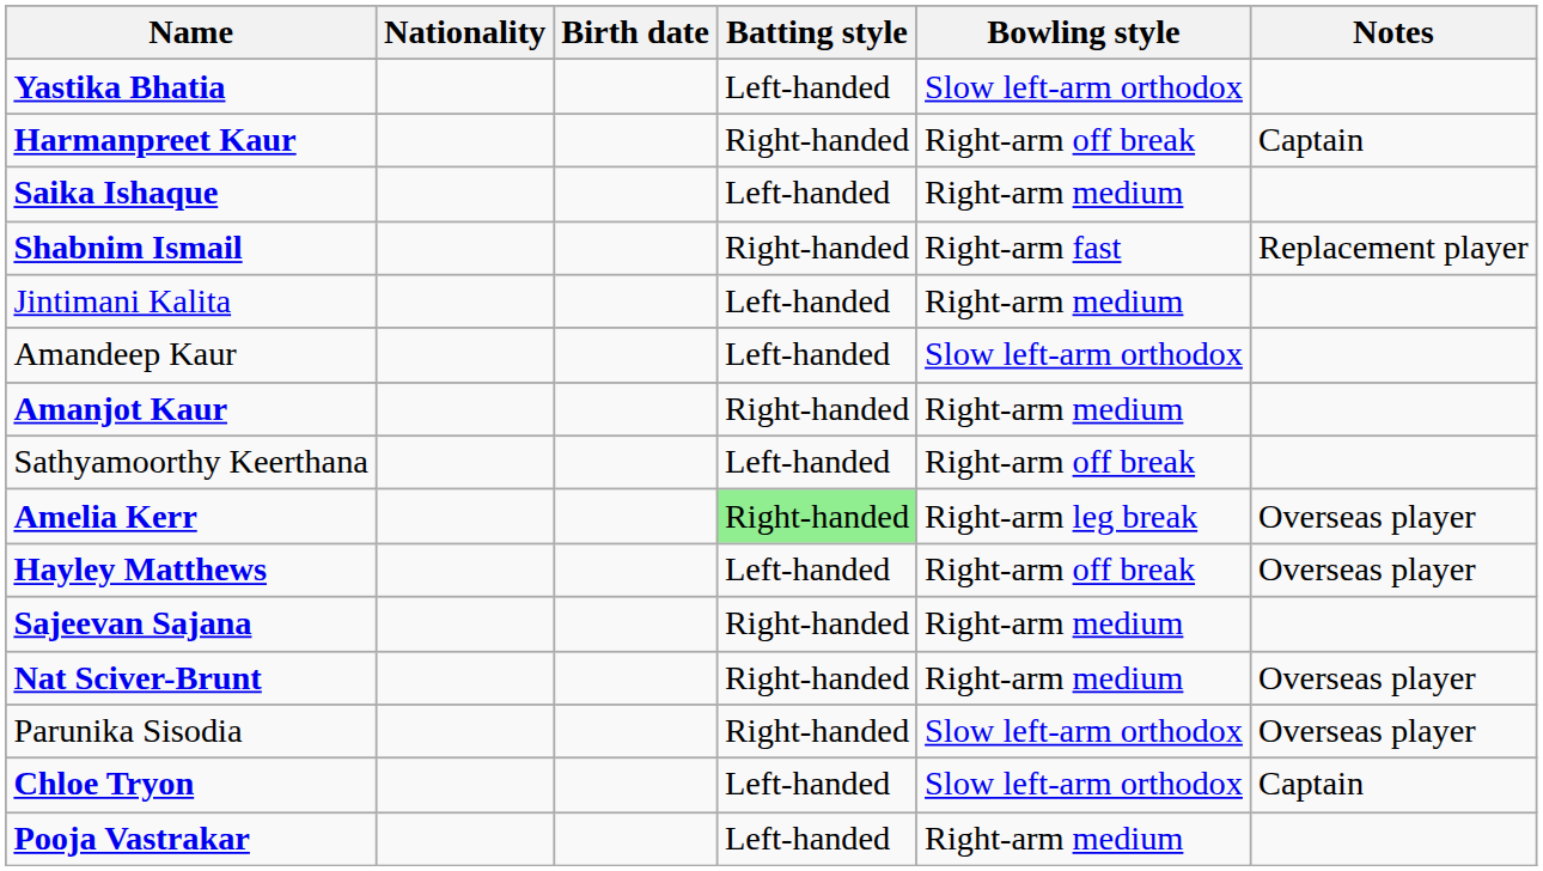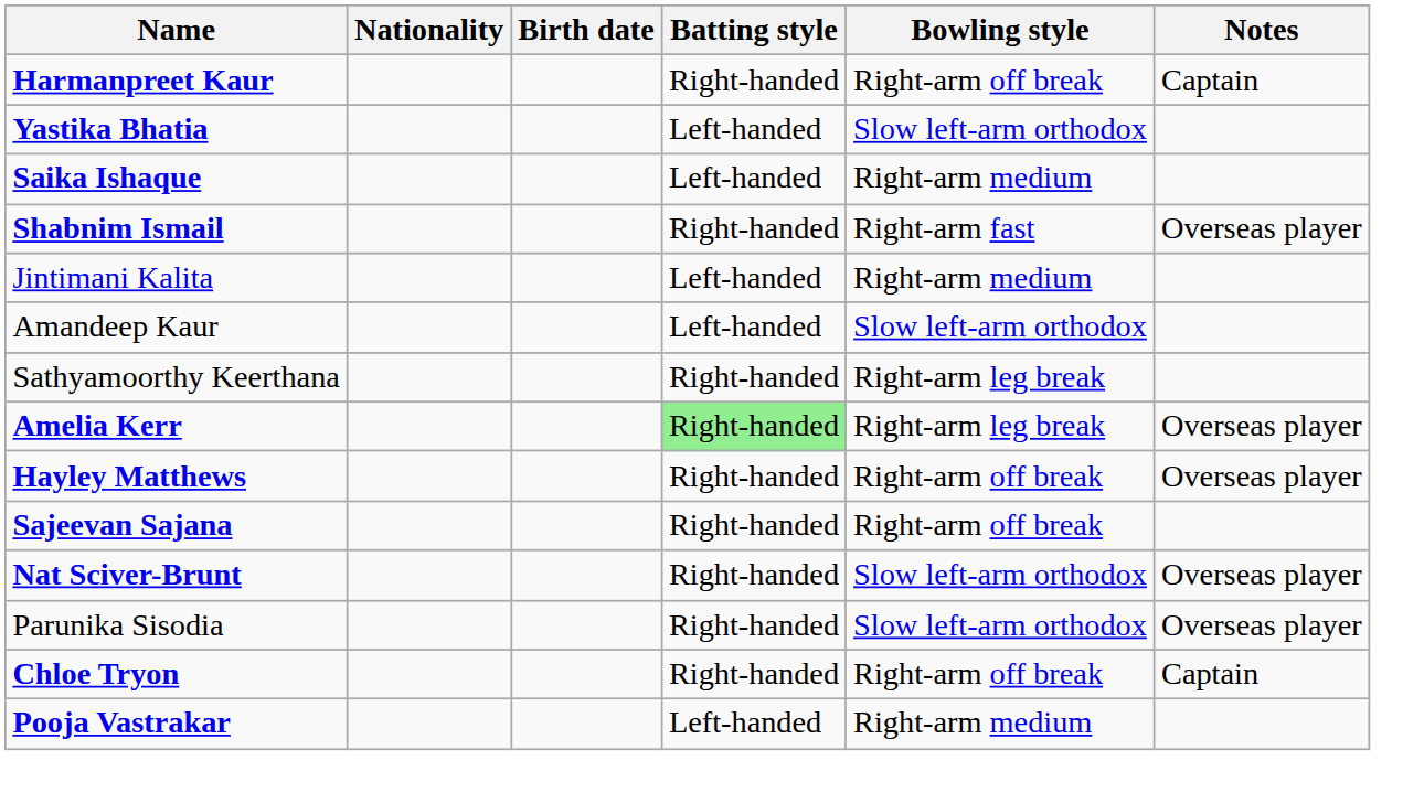 <table class="wikitable">
 <tr>
 <th>Name</th>
 <th>Nationality</th>
 <th>Birth date</th>
 <th>Batting style</th>
 <th>Bowling style</th>
 <th>Notes</th>
 </tr>
 <tr>
+<td><strong><a href='#'>Harmanpreet Kaur</a></strong></td>
+<td></td>
+<td></td>
+<td>Right-handed</td>
+<td>Right-arm <a href='#'>off break</a></td>
+<td>Captain</td>
+</tr>
+<tr>
 <td><strong><a href='#'>Yastika Bhatia</a></strong></td>
 <td></td>
 <td></td>
 <td>Left-handed</td>
 <td><a href='#'>Slow left-arm orthodox</a></td>
 <td></td>
-</tr>
-<tr>
-<td><strong><a href='#'>Harmanpreet Kaur</a></strong></td>
-<td></td>
-<td></td>
-<td>Right-handed</td>
-<td>Right-arm <a href='#'>off break</a></td>
-<td>Captain</td>
 </tr>
 <tr>
 <td><strong><a href='#'>Saika Ishaque</a></strong></td>
 <td></td>
 <td></td>
 <td>Left-handed</td>
 <td>Right-arm <a href='#'>medium</a></td>
 <td></td>
 </tr>
 <tr>
 <td><strong><a href='#'>Shabnim Ismail</a></strong></td>
 <td></td>
 <td></td>
 <td>Right-handed</td>
 <td>Right-arm <a href='#'>fast</a></td>
-<td>Replacement player</td>
+<td>Overseas player</td>
 </tr>
 <tr>
 <td><a href='#'>Jintimani Kalita</a></td>
 <td></td>
 <td></td>
 <td>Left-handed</td>
 <td>Right-arm <a href='#'>medium</a></td>
 <td></td>
 </tr>
 <tr>
 <td>Amandeep Kaur</td>
 <td></td>
 <td></td>
 <td>Left-handed</td>
 <td><a href='#'>Slow left-arm orthodox</a></td>
 <td></td>
 </tr>
 <tr>
-<td><strong><a href='#'>Amanjot Kaur</a></strong></td>
+<td>Sathyamoorthy Keerthana</td>
 <td></td>
 <td></td>
 <td>Right-handed</td>
-<td>Right-arm <a href='#'>medium</a></td>
-<td></td>
-</tr>
-<tr>
-<td>Sathyamoorthy Keerthana</td>
-<td></td>
-<td></td>
-<td>Left-handed</td>
-<td>Right-arm <a href='#'>off break</a></td>
+<td>Right-arm <a href='#'>leg break</a></td>
 <td></td>
 </tr>
 <tr>
 <td><strong><a href='#'>Amelia Kerr</a></strong></td>
 <td></td>
 <td></td>
 <td style="background: lightgreen;">Right-handed</td>
 <td>Right-arm <a href='#'>leg break</a></td>
 <td>Overseas player</td>
 </tr>
 <tr>
 <td><strong><a href='#'>Hayley Matthews</a></strong></td>
 <td></td>
 <td></td>
-<td>Left-handed</td>
+<td>Right-handed</td>
 <td>Right-arm <a href='#'>off break</a></td>
 <td>Overseas player</td>
 </tr>
 <tr>
 <td><strong><a href='#'>Sajeevan Sajana</a></strong></td>
 <td></td>
 <td></td>
 <td>Right-handed</td>
-<td>Right-arm <a href='#'>medium</a></td>
+<td>Right-arm <a href='#'>off break</a></td>
 <td></td>
 </tr>
 <tr>
 <td><strong><a href='#'>Nat Sciver-Brunt</a></strong></td>
 <td></td>
 <td></td>
 <td>Right-handed</td>
-<td>Right-arm <a href='#'>medium</a></td>
+<td><a href='#'>Slow left-arm orthodox</a></td>
 <td>Overseas player</td>
 </tr>
 <tr>
 <td>Parunika Sisodia</td>
 <td></td>
 <td></td>
 <td>Right-handed</td>
 <td><a href='#'>Slow left-arm orthodox</a></td>
 <td>Overseas player</td>
 </tr>
 <tr>
 <td><strong><a href='#'>Chloe Tryon</a></strong></td>
 <td></td>
 <td></td>
-<td>Left-handed</td>
-<td><a href='#'>Slow left-arm orthodox</a></td>
+<td>Right-handed</td>
+<td>Right-arm <a href='#'>off break</a></td>
 <td>Captain</td>
 </tr>
 <tr>
 <td><strong><a href='#'>Pooja Vastrakar</a></strong></td>
 <td></td>
 <td></td>
 <td>Left-handed</td>
 <td>Right-arm <a href='#'>medium</a></td>
 <td></td>
 </tr>
 </table>
